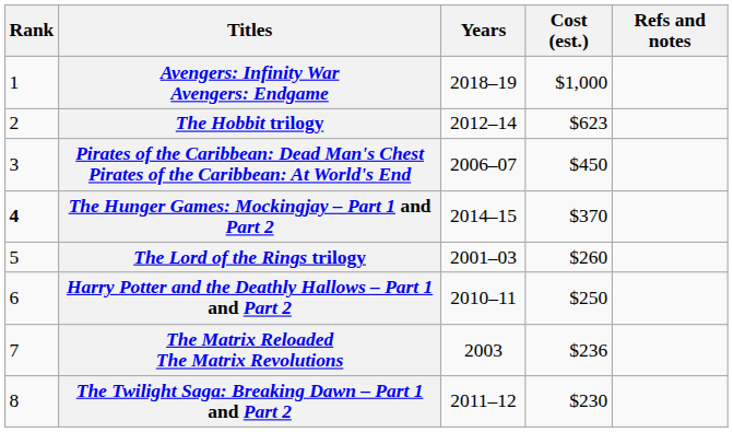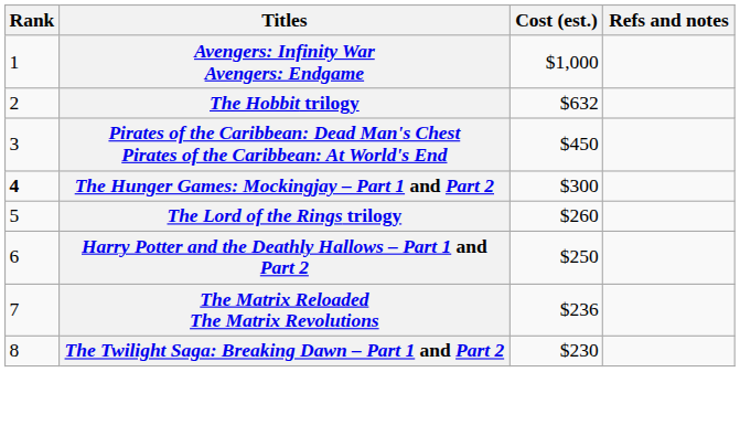 <table class="wikitable sortable plainrowheaders">
 <tr>
 <th scope="col">Rank</th>
 <th scope="col" style="width:30em;">Titles</th>
-<th scope="col" style="width:5em;">Years</th>
 <th scope="col" style="width:5em;">Cost (est.)<br></th>
 <th scope="col" style="width:8em;" class="unsortable">Refs and notes</th>
 </tr>
 <tr>
 <td>1</td>
 <th scope="row"><em><a href='#'>Avengers: Infinity War</a></em> <br> <em><a href='#'>Avengers: Endgame</a></em></th>
-<td style="text-align:center;">2018–19</td>
 <td style="text-align:right;">$1,000</td>
 <td style="text-align:center;"></td>
 </tr>
 <tr>
 <td>2</td>
 <th scope="row"><a href='#'><em>The Hobbit</em> trilogy</a></th>
-<td style="text-align:center;">2012–14</td>
-<td style="text-align:right;">$623</td>
+<td style="text-align:right;">$632</td>
 <td style="text-align:center;"></td>
 </tr>
 <tr>
 <td>3</td>
 <th scope="row"><em><a href='#'>Pirates of the Caribbean: Dead Man's Chest</a></em> <br> <em><a href='#'>Pirates of the Caribbean: At World's End</a></em></th>
-<td style="text-align:center;">2006–07</td>
 <td style="text-align:right;">$450</td>
 <td style="text-align:center;"></td>
 </tr>
 <tr>
 <td><strong>4</strong></td>
 <th scope="row"><em><a href='#'>The Hunger Games: Mockingjay – Part 1</a></em> and <em><a href='#'>Part 2</a></em></th>
-<td style="text-align:center;">2014–15</td>
-<td style="text-align:right;">$370</td>
+<td style="text-align:right;">$300</td>
 <td style="text-align:center;"></td>
 </tr>
 <tr>
 <td>5</td>
 <th scope="row"><a href='#'><em>The Lord of the Rings</em> trilogy</a></th>
-<td style="text-align:center;">2001–03</td>
 <td style="text-align:right;">$260</td>
 <td style="text-align:center;"></td>
 </tr>
 <tr>
 <td>6</td>
 <th scope="row"><em><a href='#'>Harry Potter and the Deathly Hallows – Part 1</a></em> and <em><a href='#'>Part 2</a></em></th>
-<td style="text-align:center;">2010–11</td>
 <td style="text-align:right;">$250</td>
 <td style="text-align:center;"></td>
 </tr>
 <tr>
 <td>7</td>
 <th scope="row"><em><a href='#'>The Matrix Reloaded</a></em> <br> <em><a href='#'>The Matrix Revolutions</a></em></th>
-<td style="text-align:center;">2003</td>
 <td style="text-align:right;">$236</td>
 <td style="text-align:center;"></td>
 </tr>
 <tr>
 <td>8</td>
 <th scope="row"><em><a href='#'>The Twilight Saga: Breaking Dawn – Part 1</a></em> and <em><a href='#'>Part 2</a></em></th>
-<td style="text-align:center;">2011–12</td>
 <td style="text-align:right;">$230</td>
 <td style="text-align:center;"></td>
 </tr>
 </table>
